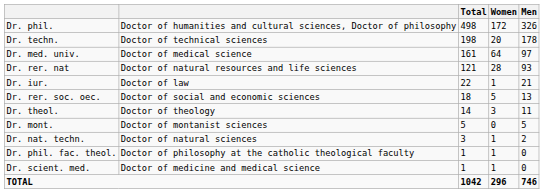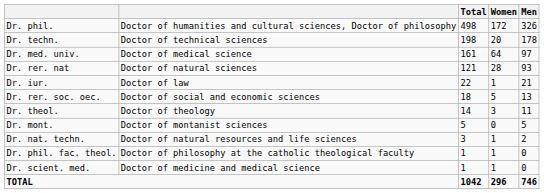 <table class="wikitable">
 <tr>
 <th></th>
 <th></th>
 <th>Total</th>
 <th>Women</th>
 <th>Men</th>
 </tr>
 <tr>
 <td>Dr. phil.</td>
 <td>Doctor of humanities and cultural sciences, Doctor of philosophy</td>
 <td>498</td>
 <td>172</td>
 <td>326</td>
 </tr>
 <tr>
 <td>Dr. techn.</td>
 <td>Doctor of technical sciences</td>
 <td>198</td>
 <td>20</td>
 <td>178</td>
 </tr>
 <tr>
 <td>Dr. med. univ.</td>
 <td>Doctor of medical science</td>
 <td>161</td>
 <td>64</td>
 <td>97</td>
 </tr>
 <tr>
 <td>Dr. rer. nat</td>
-<td>Doctor of natural resources and life sciences</td>
+<td>Doctor of natural sciences</td>
 <td>121</td>
 <td>28</td>
 <td>93</td>
 </tr>
 <tr>
 <td>Dr. iur.</td>
 <td>Doctor of law</td>
 <td>22</td>
 <td>1</td>
 <td>21</td>
 </tr>
 <tr>
 <td>Dr. rer. soc. oec.</td>
 <td>Doctor of social and economic sciences</td>
 <td>18</td>
 <td>5</td>
 <td>13</td>
 </tr>
 <tr>
 <td>Dr. theol.</td>
 <td>Doctor of theology</td>
 <td>14</td>
 <td>3</td>
 <td>11</td>
 </tr>
 <tr>
 <td>Dr. mont.</td>
 <td>Doctor of montanist sciences</td>
 <td>5</td>
 <td>0</td>
 <td>5</td>
 </tr>
 <tr>
 <td>Dr. nat. techn.</td>
-<td>Doctor of natural sciences</td>
+<td>Doctor of natural resources and life sciences</td>
 <td>3</td>
 <td>1</td>
 <td>2</td>
 </tr>
 <tr>
 <td>Dr. phil. fac. theol.</td>
 <td>Doctor of philosophy at the catholic theological faculty</td>
 <td>1</td>
 <td>1</td>
 <td>0</td>
 </tr>
 <tr>
 <td>Dr. scient. med.</td>
 <td>Doctor of medicine and medical science</td>
 <td>1</td>
 <td>1</td>
 <td>0</td>
 </tr>
 <tr>
 <td colspan="2"><strong>TOTAL</strong></td>
 <td><strong>1042</strong></td>
 <td><strong>296</strong></td>
 <td><strong>746</strong></td>
 </tr>
 </table>
